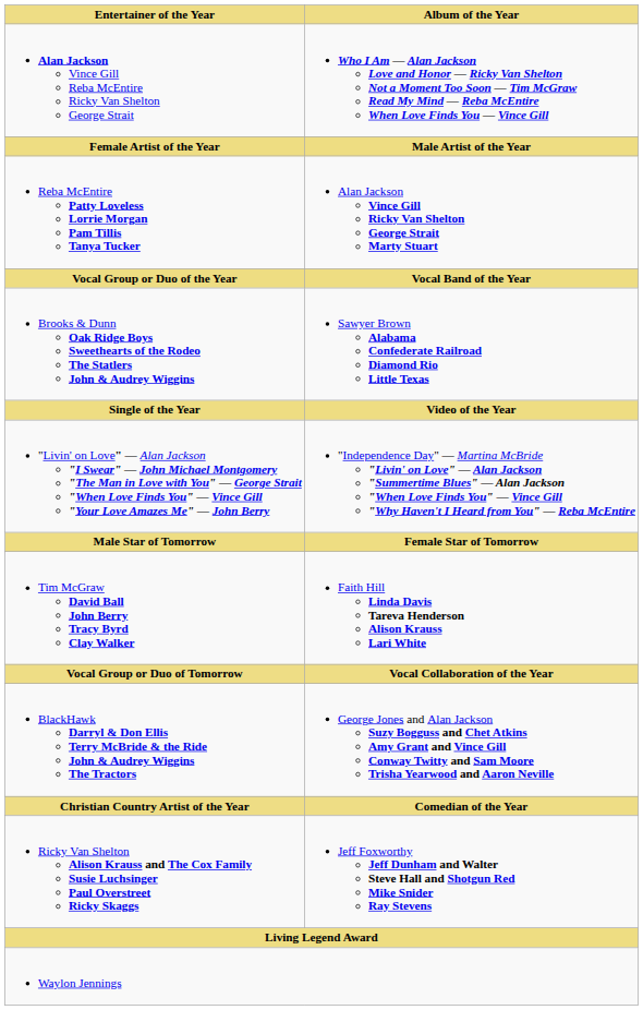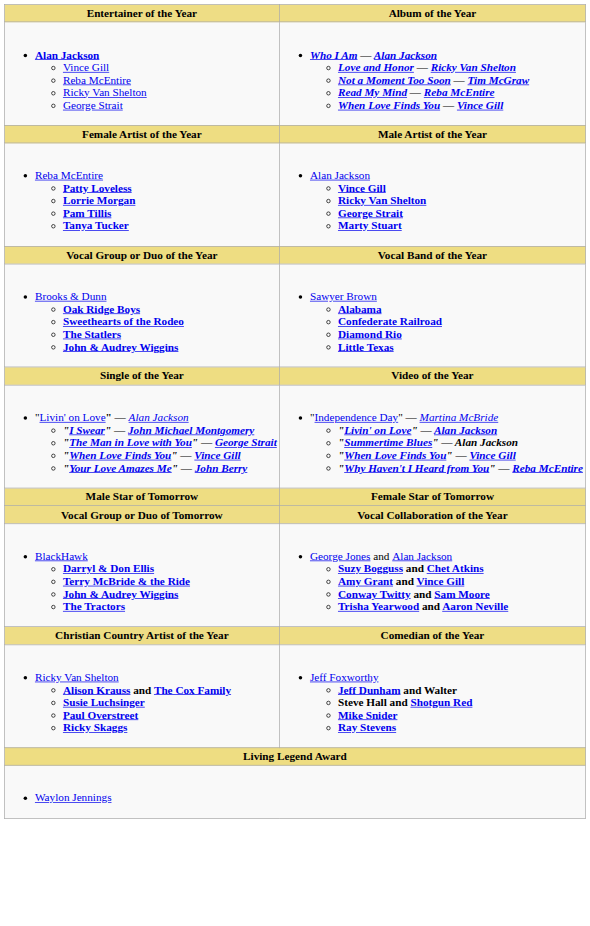 <table class="wikitable">
 <tr>
 <th style="background:#EEDD85; width=50%">Entertainer of the Year</th>
 <th style="background:#EEDD85; width=50%">Album of the Year</th>
 </tr>
 <tr>
 <td style="vertical-align:top"><br><ul><li><strong><a href='#'>Alan Jackson</a></strong><ul><li><a href='#'>Vince Gill</a></li><li><a href='#'>Reba McEntire</a></li><li><a href='#'>Ricky Van Shelton</a></li><li><a href='#'>George Strait</a></li></ul></li></ul></td>
 <td style="vertical-align:top"><br><ul><li><strong><em><a href='#'>Who I Am</a><em> — <a href='#'>Alan Jackson</a><strong><ul><li></em><a href='#'>Love and Honor</a><em> — <a href='#'>Ricky Van Shelton</a></li><li></em><a href='#'>Not a Moment Too Soon</a><em> — <a href='#'>Tim McGraw</a></li><li></em><a href='#'>Read My Mind</a><em> — <a href='#'>Reba McEntire</a></li><li></em><a href='#'>When Love Finds You</a><em> — <a href='#'>Vince Gill</a></li></ul></li></ul></td>
 </tr>
 <tr>
 <th style="background:#EEDD82; width=50%">Female Artist of the Year</th>
 <th style="background:#EEDD82; width=50%">Male Artist of the Year</th>
 </tr>
 <tr>
 <td style="vertical-align:top"><br><ul><li></strong><a href='#'>Reba McEntire</a><strong><ul><li><a href='#'>Patty Loveless</a></li><li><a href='#'>Lorrie Morgan</a></li><li><a href='#'>Pam Tillis</a></li><li><a href='#'>Tanya Tucker</a></li></ul></li></ul></td>
 <td style="vertical-align:top"><br><ul><li></strong><a href='#'>Alan Jackson</a><strong><ul><li><a href='#'>Vince Gill</a></li><li><a href='#'>Ricky Van Shelton</a></li><li><a href='#'>George Strait</a></li><li><a href='#'>Marty Stuart</a></li></ul></li></ul></td>
 </tr>
 <tr>
 <th style="background:#EEDD82; width=50%">Vocal Group or Duo of the Year</th>
 <th style="background:#EEDD82; width=50%">Vocal Band of the Year</th>
 </tr>
 <tr>
 <td style="vertical-align:top"><br><ul><li></strong><a href='#'>Brooks & Dunn</a><strong><ul><li><a href='#'>Oak Ridge Boys</a></li><li><a href='#'>Sweethearts of the Rodeo</a></li><li><a href='#'>The Statlers</a></li><li><a href='#'>John & Audrey Wiggins</a></li></ul></li></ul></td>
 <td style="vertical-align:top"><br><ul><li></strong><a href='#'>Sawyer Brown</a><strong><ul><li><a href='#'>Alabama</a></li><li><a href='#'>Confederate Railroad</a></li><li><a href='#'>Diamond Rio</a></li><li><a href='#'>Little Texas</a></li></ul></li></ul></td>
 </tr>
 <tr>
 <th style="background:#EEDD82; width=50%">Single of the Year</th>
 <th style="background:#EEDD82; width=50%">Video of the Year</th>
 </tr>
 <tr>
 <td style="vertical-align:top"><br><ul><li>"</strong><a href='#'>Livin' on Love</a><strong>" </em>—<em> </strong><a href='#'>Alan Jackson</a><strong><ul><li>"<a href='#'>I Swear</a>" </em>—<em> <a href='#'>John Michael Montgomery</a></li><li>"<a href='#'>The Man in Love with You</a>" </em>—<em> <a href='#'>George Strait</a></li><li>"<a href='#'>When Love Finds You</a>" </em>—<em> <a href='#'>Vince Gill</a></li><li>"<a href='#'>Your Love Amazes Me</a>" </em>—<em> <a href='#'>John Berry</a></li></ul></li></ul></td>
 <td style="vertical-align:top"><br><ul><li></strong>"<a href='#'>Independence Day</a>"<strong> </em>—<em> </strong><a href='#'>Martina McBride</a><strong><ul><li>"<a href='#'>Livin' on Love</a>" </em>—<em> <a href='#'>Alan Jackson</a></li><li>"<a href='#'>Summertime Blues</a>" </em>—<em> Alan Jackson</li><li>"<a href='#'>When Love Finds You</a>" </em>—<em> <a href='#'>Vince Gill</a></li><li>"<a href='#'>Why Haven't I Heard from You</a>" </em>—<em> <a href='#'>Reba McEntire</a></li></ul></li></ul></td>
 </tr>
 <tr>
 <th style="background:#EEDD82; width=50%">Male Star of Tomorrow</th>
 <th style="background:#EEDD82; width=50%">Female Star of Tomorrow</th>
 </tr>
 <tr>
-<td style="vertical-align:top"><br><ul><li></strong><a href='#'>Tim McGraw</a><strong><ul><li><a href='#'>David Ball</a></li><li><a href='#'>John Berry</a></li><li><a href='#'>Tracy Byrd</a></li><li><a href='#'>Clay Walker</a></li></ul></li></ul></td>
-<td style="vertical-align:top"><br><ul><li></strong><a href='#'>Faith Hill</a><strong><ul><li><a href='#'>Linda Davis</a></li><li>Tareva Henderson</li><li><a href='#'>Alison Krauss</a></li><li><a href='#'>Lari White</a></li></ul></li></ul></td>
-</tr>
-<tr>
 <th style="background:#EEDD85; width=50%">Vocal Group or Duo of Tomorrow</th>
 <th style="background:#EEDD85; width=50%">Vocal Collaboration of the Year</th>
 </tr>
 <tr>
 <td><br><ul><li></strong><a href='#'>BlackHawk</a><strong><ul><li><a href='#'>Darryl & Don Ellis</a></li><li><a href='#'>Terry McBride & the Ride</a></li><li><a href='#'>John & Audrey Wiggins</a></li><li><a href='#'>The Tractors</a></li></ul></li></ul></td>
 <td><br><ul><li></strong><a href='#'>George Jones</a><strong> </strong>and<strong> </strong><a href='#'>Alan Jackson</a><strong><ul><li><a href='#'>Suzy Bogguss</a> and <a href='#'>Chet Atkins</a></li><li><a href='#'>Amy Grant</a> and <a href='#'>Vince Gill</a></li><li><a href='#'>Conway Twitty</a> and <a href='#'>Sam Moore</a></li><li><a href='#'>Trisha Yearwood</a> and <a href='#'>Aaron Neville</a></li></ul></li></ul></td>
 </tr>
 <tr>
 <th style="background:#EEDD85; width=50%">Christian Country Artist of the Year</th>
 <th style="background:#EEDD85; width=50%">Comedian of the Year</th>
 </tr>
 <tr>
 <td><br><ul><li></strong><a href='#'>Ricky Van Shelton</a><strong><ul><li><a href='#'>Alison Krauss</a> and <a href='#'>The Cox Family</a></li><li><a href='#'>Susie Luchsinger</a></li><li><a href='#'>Paul Overstreet</a></li><li><a href='#'>Ricky Skaggs</a></li></ul></li></ul></td>
 <td><br><ul><li></strong><a href='#'>Jeff Foxworthy</a><strong><ul><li><a href='#'>Jeff Dunham</a> and Walter</li><li>Steve Hall and <a href='#'>Shotgun Red</a></li><li><a href='#'>Mike Snider</a></li><li><a href='#'>Ray Stevens</a></li></ul></li></ul></td>
 </tr>
 <tr>
 <th colspan="2" style="background:#EEDD82; width=50%">Living Legend Award</th>
 </tr>
 <tr>
 <td colspan="2"><br><ul><li></strong><a href='#'>Waylon Jennings</a><strong></li></ul></td>
 </tr>
 </table>
